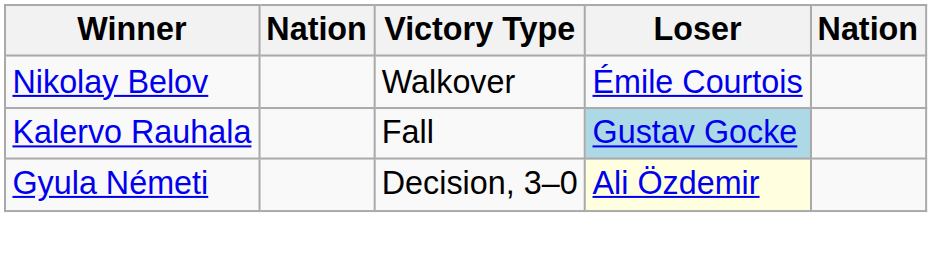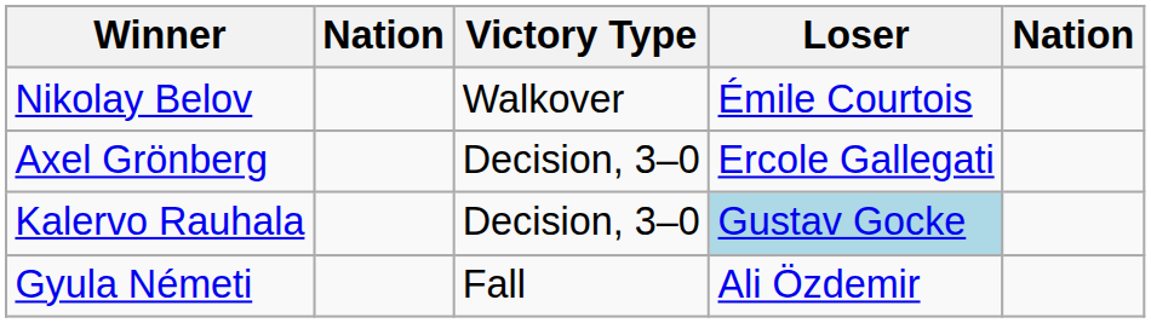 <table class="wikitable sortable" style="text-align:left;">
 <tr>
 <th>Winner</th>
 <th>Nation</th>
 <th>Victory Type</th>
 <th>Loser</th>
 <th>Nation</th>
 </tr>
 <tr>
 <td><a href='#'>Nikolay Belov</a></td>
 <td></td>
 <td>Walkover</td>
 <td><a href='#'>Émile Courtois</a></td>
 <td></td>
 </tr>
 <tr>
+<td><a href='#'>Axel Grönberg</a></td>
+<td></td>
+<td>Decision, 3–0</td>
+<td><a href='#'>Ercole Gallegati</a></td>
+<td></td>
+</tr>
+<tr>
 <td><a href='#'>Kalervo Rauhala</a></td>
 <td></td>
-<td>Fall</td>
+<td>Decision, 3–0</td>
 <td style="background: lightblue;"><a href='#'>Gustav Gocke</a></td>
 <td></td>
 </tr>
 <tr>
 <td><a href='#'>Gyula Németi</a></td>
 <td></td>
-<td>Decision, 3–0</td>
-<td style="background: lightyellow;"><a href='#'>Ali Özdemir</a></td>
+<td>Fall</td>
+<td><a href='#'>Ali Özdemir</a></td>
 <td></td>
 </tr>
 </table>
